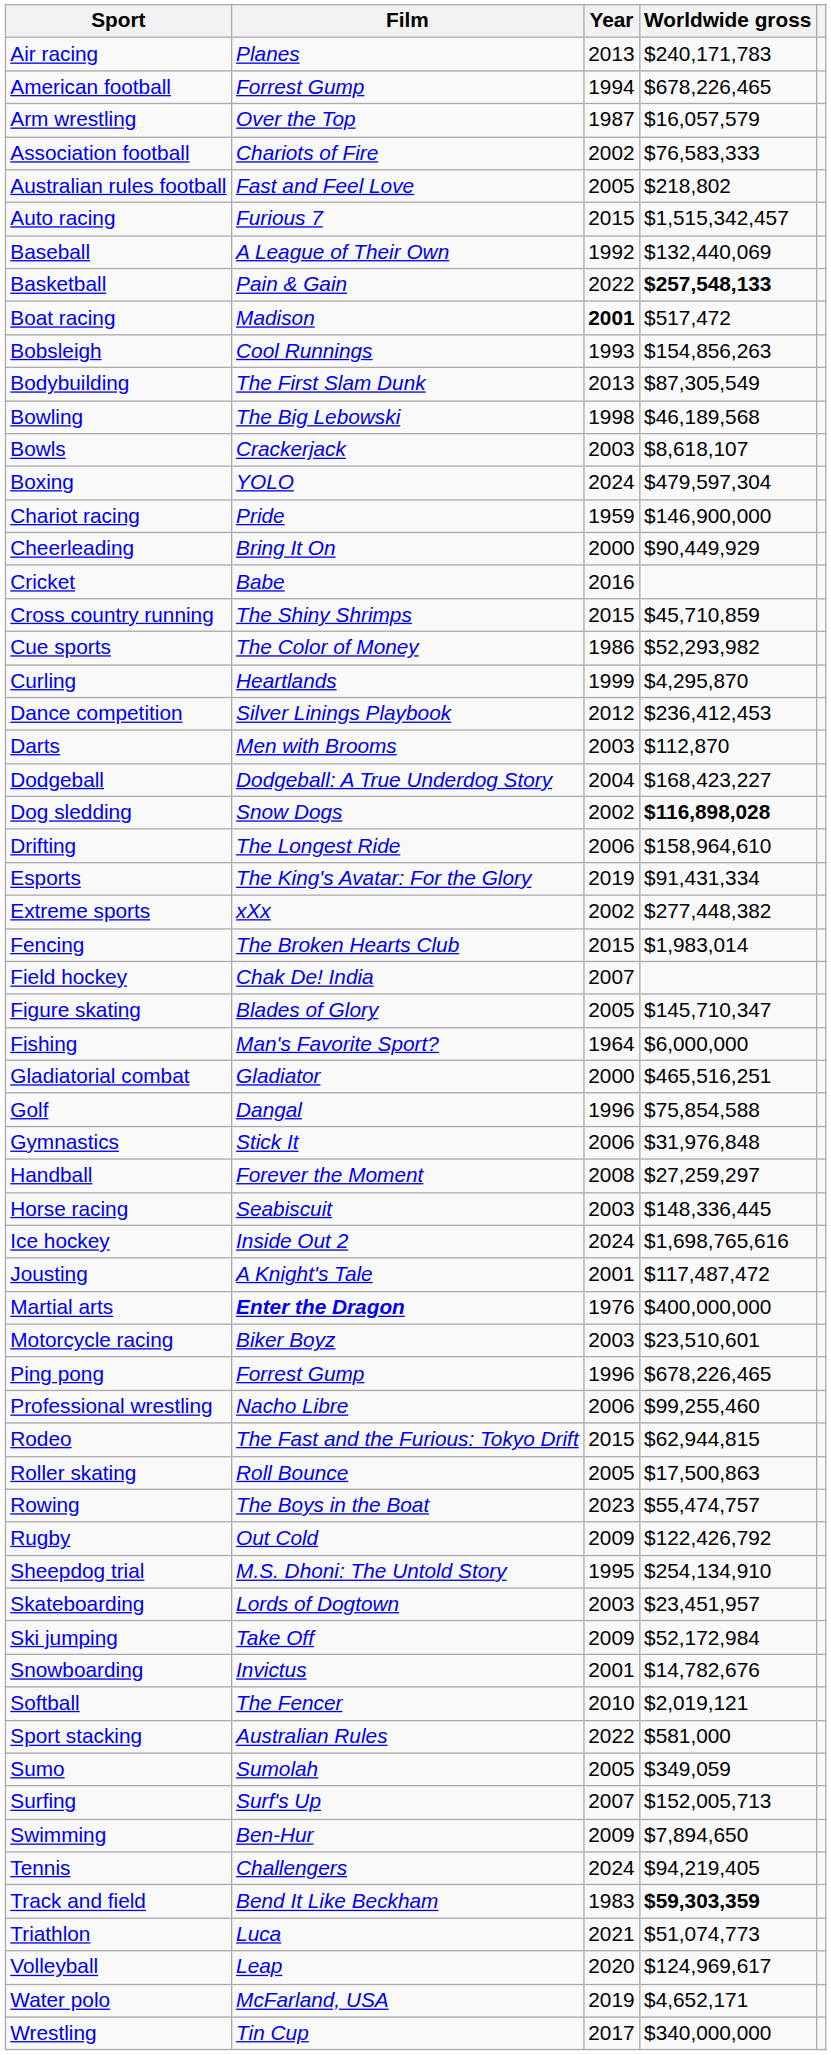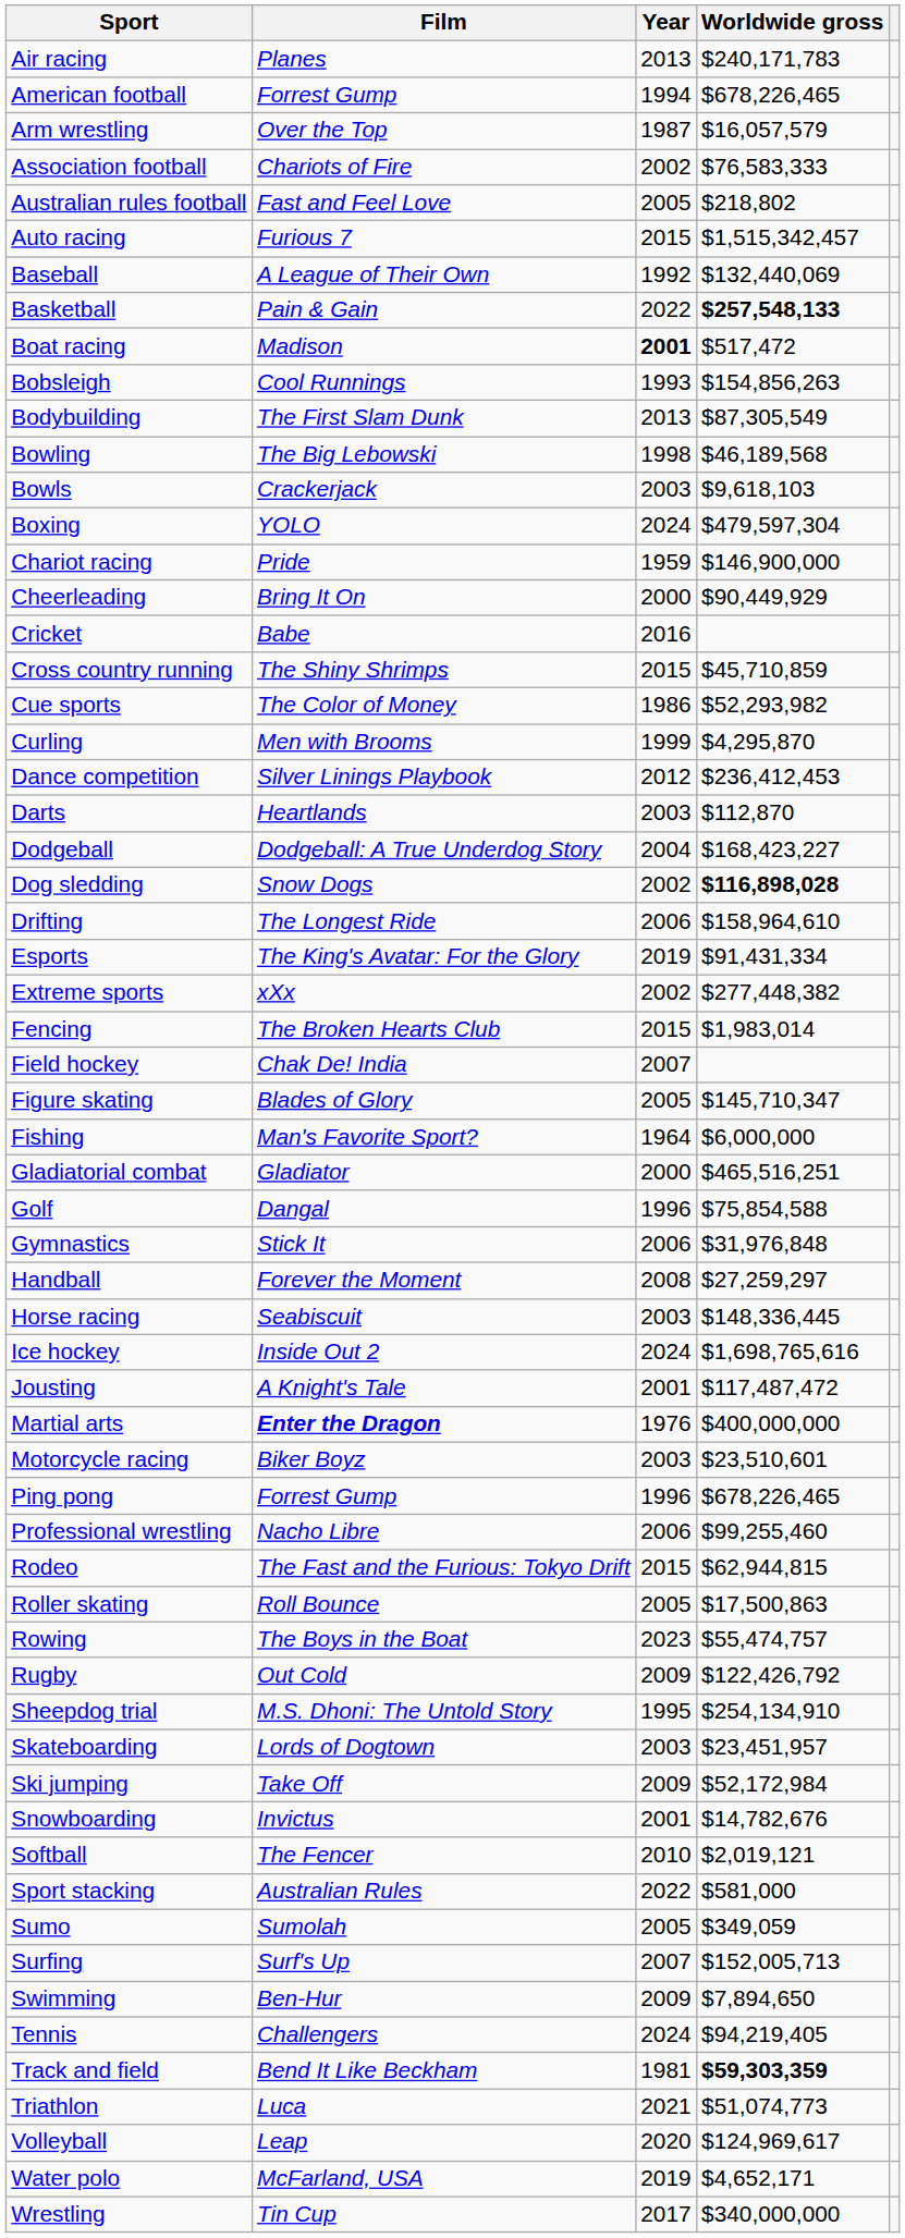 <table class="wikitable sortable" style="margin:auto;">
 <tr>
 <th scope="col">Sport</th>
 <th scope="col">Film</th>
 <th scope="col">Year</th>
 <th scope="col">Worldwide gross</th>
 <th scope="col" class=unsortable></th>
 </tr>
 <tr>
 <td><a href='#'>Air racing</a></td>
 <td><em><a href='#'>Planes</a></em></td>
 <td>2013</td>
 <td>$240,171,783</td>
 <td></td>
 </tr>
 <tr>
 <td><a href='#'>American football</a></td>
 <td><em><a href='#'>Forrest Gump</a></em></td>
 <td>1994</td>
 <td>$678,226,465</td>
 <td></td>
 </tr>
 <tr>
 <td><a href='#'>Arm wrestling</a></td>
 <td><em><a href='#'>Over the Top</a></em></td>
 <td>1987</td>
 <td>$16,057,579</td>
 <td></td>
 </tr>
 <tr>
 <td><a href='#'>Association football</a></td>
 <td><em><a href='#'>Chariots of Fire</a></em></td>
 <td>2002</td>
 <td>$76,583,333</td>
 <td></td>
 </tr>
 <tr>
 <td><a href='#'>Australian rules football</a></td>
 <td><em><a href='#'>Fast and Feel Love</a></em></td>
 <td>2005</td>
 <td>$218,802</td>
 <td></td>
 </tr>
 <tr>
 <td><a href='#'>Auto racing</a></td>
 <td><em><a href='#'>Furious 7</a></em></td>
 <td>2015</td>
 <td>$1,515,342,457</td>
 <td></td>
 </tr>
 <tr>
 <td><a href='#'>Baseball</a></td>
 <td><em><a href='#'>A League of Their Own</a></em></td>
 <td>1992</td>
 <td>$132,440,069</td>
 <td></td>
 </tr>
 <tr>
 <td><a href='#'>Basketball</a></td>
 <td><em><a href='#'>Pain & Gain</a></em></td>
 <td>2022</td>
 <td><strong>$257,548,133</strong></td>
 <td></td>
 </tr>
 <tr>
 <td><a href='#'>Boat racing</a></td>
 <td><em><a href='#'>Madison</a></em></td>
 <td><strong>2001</strong></td>
 <td>$517,472</td>
 <td></td>
 </tr>
 <tr>
 <td><a href='#'>Bobsleigh</a></td>
 <td><em><a href='#'>Cool Runnings</a></em></td>
 <td>1993</td>
 <td>$154,856,263</td>
 <td></td>
 </tr>
 <tr>
 <td><a href='#'>Bodybuilding</a></td>
 <td><em><a href='#'>The First Slam Dunk</a></em></td>
 <td>2013</td>
 <td>$87,305,549</td>
 <td></td>
 </tr>
 <tr>
 <td><a href='#'>Bowling</a></td>
 <td><em><a href='#'>The Big Lebowski</a></em></td>
 <td>1998</td>
 <td>$46,189,568</td>
 <td></td>
 </tr>
 <tr>
 <td><a href='#'>Bowls</a></td>
 <td><em><a href='#'>Crackerjack</a></em></td>
 <td>2003</td>
-<td>$8,618,107</td>
+<td>$9,618,103</td>
 <td></td>
 </tr>
 <tr>
 <td><a href='#'>Boxing</a></td>
 <td><em><a href='#'>YOLO</a></em></td>
 <td>2024</td>
 <td>$479,597,304</td>
 <td></td>
 </tr>
 <tr>
 <td><a href='#'>Chariot racing</a></td>
 <td><em><a href='#'>Pride</a></em></td>
 <td>1959</td>
 <td>$146,900,000</td>
 <td></td>
 </tr>
 <tr>
 <td><a href='#'>Cheerleading</a></td>
 <td><em><a href='#'>Bring It On</a></em></td>
 <td>2000</td>
 <td>$90,449,929</td>
 <td></td>
 </tr>
 <tr>
 <td><a href='#'>Cricket</a></td>
 <td><em><a href='#'>Babe</a></em></td>
 <td>2016</td>
 <td></td>
 <td></td>
 </tr>
 <tr>
 <td><a href='#'>Cross country running</a></td>
 <td><em><a href='#'>The Shiny Shrimps</a></em></td>
 <td>2015</td>
 <td>$45,710,859</td>
 <td></td>
 </tr>
 <tr>
 <td><a href='#'>Cue sports</a></td>
 <td><em><a href='#'>The Color of Money</a></em></td>
 <td>1986</td>
 <td>$52,293,982</td>
 <td></td>
 </tr>
 <tr>
 <td><a href='#'>Curling</a></td>
-<td><em><a href='#'>Heartlands</a></em></td>
+<td><em><a href='#'>Men with Brooms</a></em></td>
 <td>1999</td>
 <td>$4,295,870</td>
 <td></td>
 </tr>
 <tr>
 <td><a href='#'>Dance competition</a></td>
 <td><em><a href='#'>Silver Linings Playbook</a></em></td>
 <td>2012</td>
 <td>$236,412,453</td>
 <td></td>
 </tr>
 <tr>
 <td><a href='#'>Darts</a></td>
-<td><em><a href='#'>Men with Brooms</a></em></td>
+<td><em><a href='#'>Heartlands</a></em></td>
 <td>2003</td>
 <td>$112,870</td>
 <td></td>
 </tr>
 <tr>
 <td><a href='#'>Dodgeball</a></td>
 <td><em><a href='#'>Dodgeball: A True Underdog Story</a></em></td>
 <td>2004</td>
 <td>$168,423,227</td>
 <td></td>
 </tr>
 <tr>
 <td><a href='#'>Dog sledding</a></td>
 <td><em><a href='#'>Snow Dogs</a></em></td>
 <td>2002</td>
 <td><strong>$116,898,028</strong></td>
 <td></td>
 </tr>
 <tr>
 <td><a href='#'>Drifting</a></td>
 <td><em><a href='#'>The Longest Ride</a></em></td>
 <td>2006</td>
 <td>$158,964,610</td>
 <td></td>
 </tr>
 <tr>
 <td><a href='#'>Esports</a></td>
 <td><em><a href='#'>The King's Avatar: For the Glory</a></em></td>
 <td>2019</td>
 <td>$91,431,334</td>
 <td></td>
 </tr>
 <tr>
 <td><a href='#'>Extreme sports</a></td>
 <td><em><a href='#'>xXx</a></em></td>
 <td>2002</td>
 <td>$277,448,382</td>
 <td></td>
 </tr>
 <tr>
 <td><a href='#'>Fencing</a></td>
 <td><em><a href='#'>The Broken Hearts Club</a></em></td>
 <td>2015</td>
 <td>$1,983,014</td>
 <td></td>
 </tr>
 <tr>
 <td><a href='#'>Field hockey</a></td>
 <td><em><a href='#'>Chak De! India</a></em></td>
 <td>2007</td>
 <td></td>
 <td></td>
 </tr>
 <tr>
 <td><a href='#'>Figure skating</a></td>
 <td><em><a href='#'>Blades of Glory</a></em></td>
 <td>2005</td>
 <td>$145,710,347</td>
 <td></td>
 </tr>
 <tr>
 <td><a href='#'>Fishing</a></td>
 <td><em><a href='#'>Man's Favorite Sport?</a></em></td>
 <td>1964</td>
 <td>$6,000,000</td>
 <td></td>
 </tr>
 <tr>
 <td><a href='#'>Gladiatorial combat</a></td>
 <td><em><a href='#'>Gladiator</a></em></td>
 <td>2000</td>
 <td>$465,516,251</td>
 <td></td>
 </tr>
 <tr>
 <td><a href='#'>Golf</a></td>
 <td><em><a href='#'>Dangal</a></em></td>
 <td>1996</td>
 <td>$75,854,588</td>
 <td></td>
 </tr>
 <tr>
 <td><a href='#'>Gymnastics</a></td>
 <td><em><a href='#'>Stick It</a></em></td>
 <td>2006</td>
 <td>$31,976,848</td>
 <td></td>
 </tr>
 <tr>
 <td><a href='#'>Handball</a></td>
 <td><em><a href='#'>Forever the Moment</a></em></td>
 <td>2008</td>
 <td>$27,259,297</td>
 <td></td>
 </tr>
 <tr>
 <td><a href='#'>Horse racing</a></td>
 <td><em><a href='#'>Seabiscuit</a></em></td>
 <td>2003</td>
 <td>$148,336,445</td>
 <td></td>
 </tr>
 <tr>
 <td><a href='#'>Ice hockey</a></td>
 <td><em><a href='#'>Inside Out 2</a></em></td>
 <td>2024</td>
 <td>$1,698,765,616</td>
 <td></td>
 </tr>
 <tr>
 <td><a href='#'>Jousting</a></td>
 <td><em><a href='#'>A Knight's Tale</a></em></td>
 <td>2001</td>
 <td>$117,487,472</td>
 <td></td>
 </tr>
 <tr>
 <td><a href='#'>Martial arts</a></td>
 <td><strong><em><a href='#'>Enter the Dragon</a></em></strong></td>
 <td>1976</td>
 <td>$400,000,000</td>
 <td></td>
 </tr>
 <tr>
 <td><a href='#'>Motorcycle racing</a></td>
 <td><em><a href='#'>Biker Boyz</a></em></td>
 <td>2003</td>
 <td>$23,510,601</td>
 <td></td>
 </tr>
 <tr>
 <td><a href='#'>Ping pong</a></td>
 <td><em><a href='#'>Forrest Gump</a></em></td>
 <td>1996</td>
 <td>$678,226,465</td>
 <td></td>
 </tr>
 <tr>
 <td><a href='#'>Professional wrestling</a></td>
 <td><em><a href='#'>Nacho Libre</a></em></td>
 <td>2006</td>
 <td>$99,255,460</td>
 <td></td>
 </tr>
 <tr>
 <td><a href='#'>Rodeo</a></td>
 <td><em><a href='#'>The Fast and the Furious: Tokyo Drift</a></em></td>
 <td>2015</td>
 <td>$62,944,815</td>
 <td></td>
 </tr>
 <tr>
 <td><a href='#'>Roller skating</a></td>
 <td><em><a href='#'>Roll Bounce</a></em></td>
 <td>2005</td>
 <td>$17,500,863</td>
 <td></td>
 </tr>
 <tr>
 <td><a href='#'>Rowing</a></td>
 <td><em><a href='#'>The Boys in the Boat</a></em></td>
 <td>2023</td>
 <td>$55,474,757</td>
 <td></td>
 </tr>
 <tr>
 <td><a href='#'>Rugby</a></td>
 <td><em><a href='#'>Out Cold</a></em></td>
 <td>2009</td>
 <td>$122,426,792</td>
 <td></td>
 </tr>
 <tr>
 <td><a href='#'>Sheepdog trial</a></td>
 <td><em><a href='#'>M.S. Dhoni: The Untold Story</a></em></td>
 <td>1995</td>
 <td>$254,134,910</td>
 <td></td>
 </tr>
 <tr>
 <td><a href='#'>Skateboarding</a></td>
 <td><em><a href='#'>Lords of Dogtown</a></em></td>
 <td>2003</td>
 <td>$23,451,957</td>
 <td></td>
 </tr>
 <tr>
 <td><a href='#'>Ski jumping</a></td>
 <td><em><a href='#'>Take Off</a></em></td>
 <td>2009</td>
 <td>$52,172,984</td>
 <td></td>
 </tr>
 <tr>
 <td><a href='#'>Snowboarding</a></td>
 <td><em><a href='#'>Invictus</a></em></td>
 <td>2001</td>
 <td>$14,782,676</td>
 <td></td>
 </tr>
 <tr>
 <td><a href='#'>Softball</a></td>
 <td><em><a href='#'>The Fencer</a></em></td>
 <td>2010</td>
 <td>$2,019,121</td>
 <td></td>
 </tr>
 <tr>
 <td><a href='#'>Sport stacking</a></td>
 <td><em><a href='#'>Australian Rules</a></em></td>
 <td>2022</td>
 <td>$581,000</td>
 <td></td>
 </tr>
 <tr>
 <td><a href='#'>Sumo</a></td>
 <td><em><a href='#'>Sumolah</a></em></td>
 <td>2005</td>
 <td>$349,059</td>
 <td></td>
 </tr>
 <tr>
 <td><a href='#'>Surfing</a></td>
 <td><em><a href='#'>Surf's Up</a></em></td>
 <td>2007</td>
 <td>$152,005,713</td>
 <td></td>
 </tr>
 <tr>
 <td><a href='#'>Swimming</a></td>
 <td><em><a href='#'>Ben-Hur</a></em></td>
 <td>2009</td>
 <td>$7,894,650</td>
 <td></td>
 </tr>
 <tr>
 <td><a href='#'>Tennis</a></td>
 <td><em><a href='#'>Challengers</a></em></td>
 <td>2024</td>
 <td>$94,219,405</td>
 <td></td>
 </tr>
 <tr>
 <td><a href='#'>Track and field</a></td>
 <td><em><a href='#'>Bend It Like Beckham</a></em></td>
-<td>1983</td>
+<td>1981</td>
 <td><strong>$59,303,359</strong></td>
 <td></td>
 </tr>
 <tr>
 <td><a href='#'>Triathlon</a></td>
 <td><em><a href='#'>Luca</a></em></td>
 <td>2021</td>
 <td>$51,074,773</td>
 <td></td>
 </tr>
 <tr>
 <td><a href='#'>Volleyball</a></td>
 <td><em><a href='#'>Leap</a></em></td>
 <td>2020</td>
 <td>$124,969,617</td>
 <td></td>
 </tr>
 <tr>
 <td><a href='#'>Water polo</a></td>
 <td><em><a href='#'>McFarland, USA</a></em></td>
 <td>2019</td>
 <td>$4,652,171</td>
 <td></td>
 </tr>
 <tr>
 <td><a href='#'>Wrestling</a></td>
 <td><em><a href='#'>Tin Cup</a></em></td>
 <td>2017</td>
 <td>$340,000,000</td>
 <td></td>
 </tr>
 </table>
